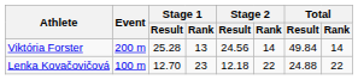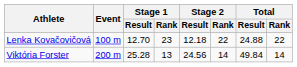 <table class="wikitable" style="font-size:90%">
 <tr>
 <th rowspan=2>Athlete</th>
 <th rowspan=2>Event</th>
 <th colspan=2>Stage 1</th>
 <th colspan=2>Stage 2</th>
 <th colspan=2>Total</th>
 </tr>
 <tr style="font-size:95%">
 <th>Result</th>
 <th>Rank</th>
 <th>Result</th>
 <th>Rank</th>
 <th>Result</th>
 <th>Rank</th>
 </tr>
 <tr align=center>
+<td align=left><a href='#'>Lenka Kovačovičová</a></td>
+<td align=left><a href='#'>100 m</a></td>
+<td>12.70</td>
+<td>23</td>
+<td>12.18</td>
+<td>22</td>
+<td>24.88</td>
+<td>22</td>
+</tr>
+<tr align=center>
 <td align=left><a href='#'>Viktória Forster</a></td>
 <td align=left><a href='#'>200 m</a></td>
 <td>25.28</td>
 <td>13</td>
 <td>24.56</td>
 <td>14</td>
 <td>49.84</td>
 <td>14</td>
 </tr>
-<tr align=center>
-<td align=left><a href='#'>Lenka Kovačovičová</a></td>
-<td align=left><a href='#'>100 m</a></td>
-<td>12.70</td>
-<td>23</td>
-<td>12.18</td>
-<td>22</td>
-<td>24.88</td>
-<td>22</td>
-</tr>
 </table>
